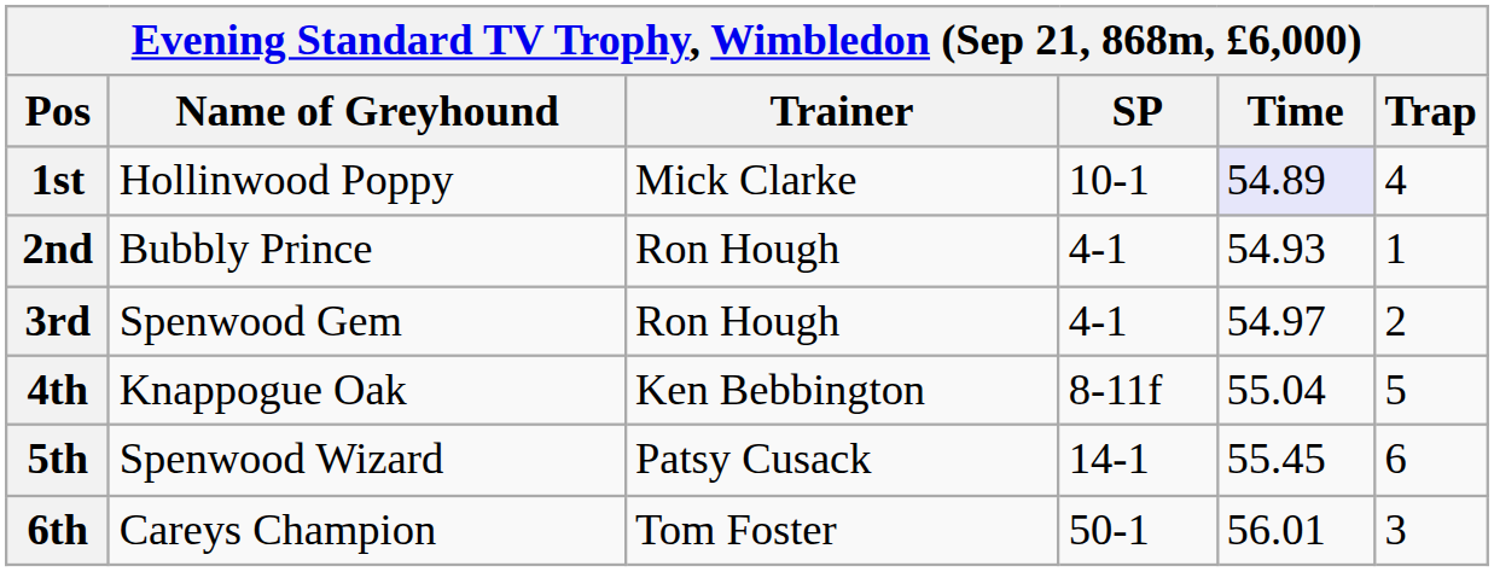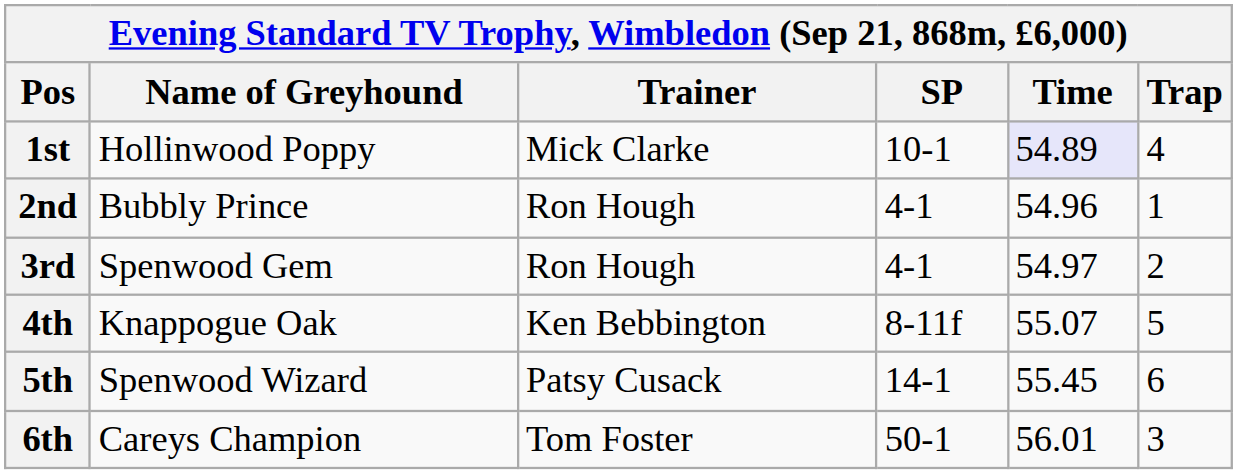 <table class="wikitable">
 <tr>
 <th colspan="6"><a href='#'>Evening Standard TV Trophy</a>, <a href='#'>Wimbledon</a> (Sep 21, 868m, £6,000)</th>
 </tr>
 <tr>
 <th width=30>Pos</th>
 <th width=180>Name of Greyhound</th>
 <th width=150>Trainer</th>
 <th width=50>SP</th>
 <th width=50>Time</th>
 <th width=30>Trap</th>
 </tr>
 <tr>
 <th>1st</th>
 <td>Hollinwood Poppy</td>
 <td>Mick Clarke</td>
 <td>10-1</td>
 <td style="background: lavender;">54.89</td>
 <td>4</td>
 </tr>
 <tr>
 <th>2nd</th>
 <td>Bubbly Prince</td>
 <td>Ron Hough</td>
 <td>4-1</td>
-<td>54.93</td>
+<td>54.96</td>
 <td>1</td>
 </tr>
 <tr>
 <th>3rd</th>
 <td>Spenwood Gem</td>
 <td>Ron Hough</td>
 <td>4-1</td>
 <td>54.97</td>
 <td>2</td>
 </tr>
 <tr>
 <th>4th</th>
 <td>Knappogue Oak</td>
 <td>Ken Bebbington</td>
 <td>8-11f</td>
-<td>55.04</td>
+<td>55.07</td>
 <td>5</td>
 </tr>
 <tr>
 <th>5th</th>
 <td>Spenwood Wizard</td>
 <td>Patsy Cusack</td>
 <td>14-1</td>
 <td>55.45</td>
 <td>6</td>
 </tr>
 <tr>
 <th>6th</th>
 <td>Careys Champion</td>
 <td>Tom Foster</td>
 <td>50-1</td>
 <td>56.01</td>
 <td>3</td>
 </tr>
 </table>
